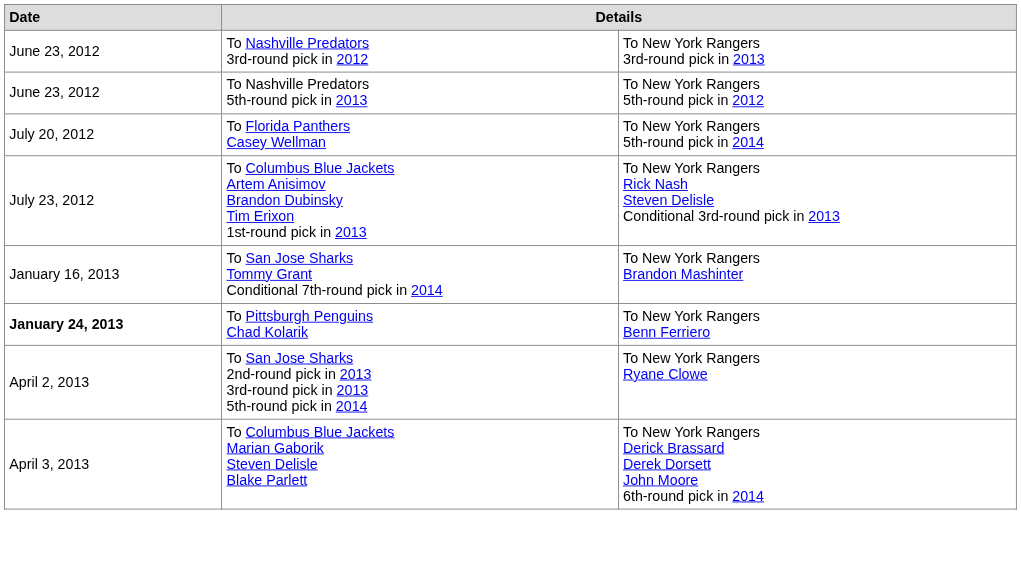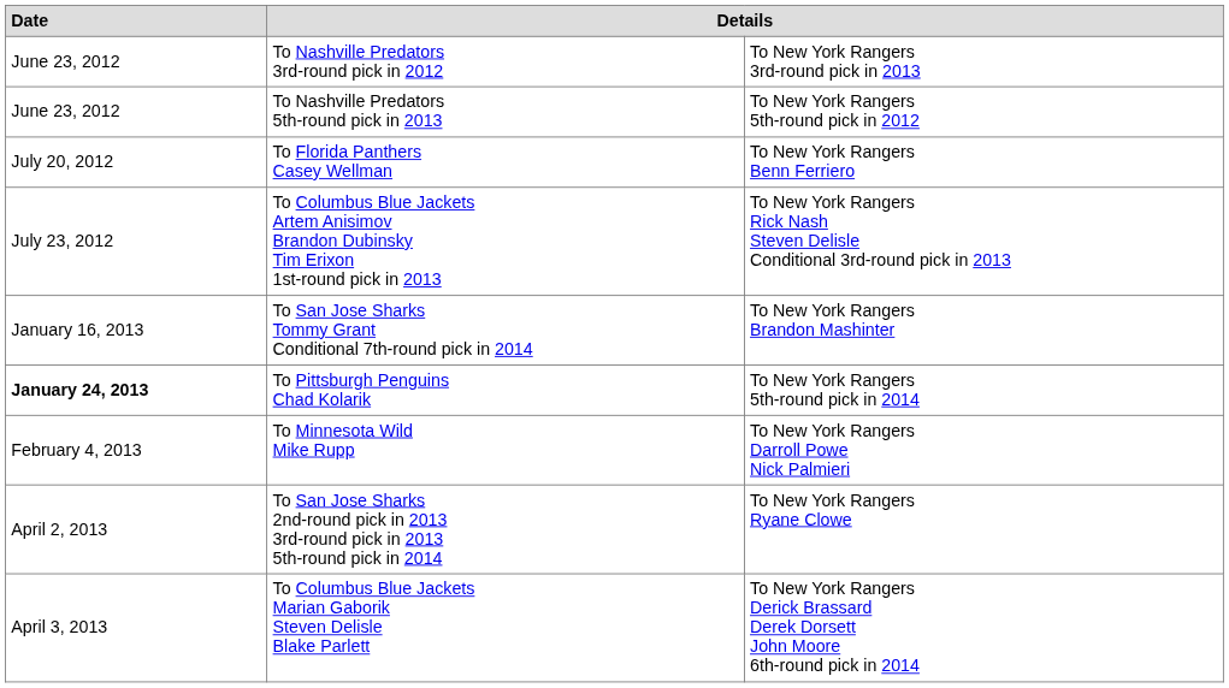 <table border="1"  cellpadding="5" style="border-collapse:collapse; width:90%;">
 <tr style="background:#ddd;">
 <th style="text-align:left">Date</th>
 <th colspan="2">Details</th>
 </tr>
 <tr>
 <td>June 23, 2012</td>
 <td valign="top">To <a href='#'>Nashville Predators</a><br>3rd-round pick in <a href='#'>2012</a></td>
 <td valign="top">To New York Rangers<br>3rd-round pick in <a href='#'>2013</a></td>
 </tr>
 <tr>
 <td>June 23, 2012</td>
 <td valign="top">To Nashville Predators<br>5th-round pick in <a href='#'>2013</a></td>
 <td valign="top">To New York Rangers<br>5th-round pick in <a href='#'>2012</a></td>
 </tr>
 <tr>
 <td>July 20, 2012</td>
 <td valign="top">To <a href='#'>Florida Panthers</a><br><a href='#'>Casey Wellman</a></td>
-<td valign="top">To New York Rangers<br>5th-round pick in <a href='#'>2014</a></td>
+<td valign="top">To New York Rangers<br><a href='#'>Benn Ferriero</a></td>
 </tr>
 <tr>
 <td>July 23, 2012</td>
 <td valign="top">To <a href='#'>Columbus Blue Jackets</a><br><a href='#'>Artem Anisimov</a><br><a href='#'>Brandon Dubinsky</a><br><a href='#'>Tim Erixon</a><br>1st-round pick in <a href='#'>2013</a></td>
 <td valign="top">To New York Rangers<br><a href='#'>Rick Nash</a><br><a href='#'>Steven Delisle</a><br>Conditional 3rd-round pick in <a href='#'>2013</a></td>
 </tr>
 <tr>
 <td>January 16, 2013</td>
 <td valign="top">To <a href='#'>San Jose Sharks</a><br><a href='#'>Tommy Grant</a><br>Conditional 7th-round pick in <a href='#'>2014</a></td>
 <td valign="top">To New York Rangers<br><a href='#'>Brandon Mashinter</a></td>
 </tr>
 <tr>
 <td><strong>January 24, 2013</strong></td>
 <td valign="top">To <a href='#'>Pittsburgh Penguins</a><br><a href='#'>Chad Kolarik</a></td>
-<td valign="top">To New York Rangers<br><a href='#'>Benn Ferriero</a></td>
+<td valign="top">To New York Rangers<br>5th-round pick in <a href='#'>2014</a></td>
+</tr>
+<tr>
+<td>February 4, 2013</td>
+<td valign="top">To <a href='#'>Minnesota Wild</a><br><a href='#'>Mike Rupp</a></td>
+<td valign="top">To New York Rangers<br><a href='#'>Darroll Powe</a><br><a href='#'>Nick Palmieri</a></td>
 </tr>
 <tr>
 <td>April 2, 2013</td>
 <td valign="top">To <a href='#'>San Jose Sharks</a><br>2nd-round pick in <a href='#'>2013</a><br>3rd-round pick in <a href='#'>2013</a><br>5th-round pick in <a href='#'>2014</a></td>
 <td valign="top">To New York Rangers<br><a href='#'>Ryane Clowe</a></td>
 </tr>
 <tr>
 <td>April 3, 2013</td>
 <td valign="top">To <a href='#'>Columbus Blue Jackets</a><br><a href='#'>Marian Gaborik</a><br><a href='#'>Steven Delisle</a><br><a href='#'>Blake Parlett</a></td>
 <td valign="top">To New York Rangers<br><a href='#'>Derick Brassard</a><br><a href='#'>Derek Dorsett</a><br><a href='#'>John Moore</a><br>6th-round pick in <a href='#'>2014</a></td>
 </tr>
 </table>
